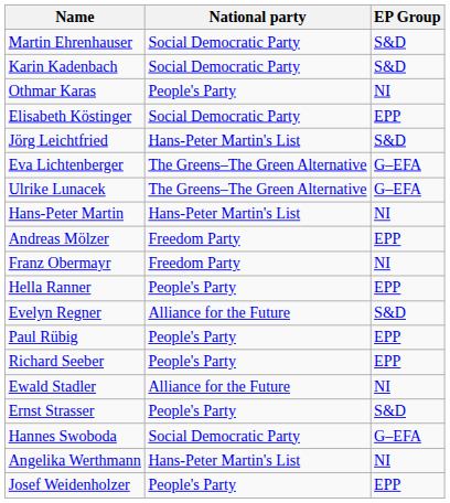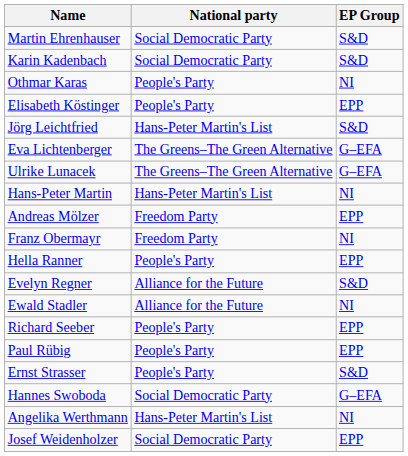 <table class="sortable wikitable">
 <tr>
 <th>Name</th>
 <th>National party</th>
 <th>EP Group</th>
 </tr>
 <tr>
 <td><a href='#'>Martin Ehrenhauser</a></td>
 <td> <a href='#'>Social Democratic Party</a></td>
 <td> <a href='#'>S&D</a></td>
 </tr>
 <tr>
 <td><a href='#'>Karin Kadenbach</a></td>
 <td> <a href='#'>Social Democratic Party</a></td>
 <td> <a href='#'>S&D</a></td>
 </tr>
 <tr>
 <td><a href='#'>Othmar Karas</a></td>
 <td> <a href='#'>People's Party</a></td>
 <td> <a href='#'>NI</a></td>
 </tr>
 <tr>
 <td><a href='#'>Elisabeth Köstinger</a></td>
-<td> <a href='#'>Social Democratic Party</a></td>
+<td> <a href='#'>People's Party</a></td>
 <td> <a href='#'>EPP</a></td>
 </tr>
 <tr>
 <td><a href='#'>Jörg Leichtfried</a></td>
 <td> <a href='#'>Hans-Peter Martin's List</a></td>
 <td> <a href='#'>S&D</a></td>
 </tr>
 <tr>
 <td><a href='#'>Eva Lichtenberger</a></td>
 <td> <a href='#'>The Greens–The Green Alternative</a></td>
 <td> <a href='#'>G–EFA</a></td>
 </tr>
 <tr>
 <td><a href='#'>Ulrike Lunacek</a></td>
 <td> <a href='#'>The Greens–The Green Alternative</a></td>
 <td> <a href='#'>G–EFA</a></td>
 </tr>
 <tr>
 <td><a href='#'>Hans-Peter Martin</a></td>
 <td> <a href='#'>Hans-Peter Martin's List</a></td>
 <td> <a href='#'>NI</a></td>
 </tr>
 <tr>
 <td><a href='#'>Andreas Mölzer</a></td>
 <td> <a href='#'>Freedom Party</a></td>
 <td> <a href='#'>EPP</a></td>
 </tr>
 <tr>
 <td><a href='#'>Franz Obermayr</a></td>
 <td> <a href='#'>Freedom Party</a></td>
 <td> <a href='#'>NI</a></td>
 </tr>
 <tr>
 <td><a href='#'>Hella Ranner</a></td>
 <td> <a href='#'>People's Party</a></td>
 <td> <a href='#'>EPP</a></td>
 </tr>
 <tr>
 <td><a href='#'>Evelyn Regner</a></td>
 <td> <a href='#'>Alliance for the Future</a></td>
 <td> <a href='#'>S&D</a></td>
 </tr>
 <tr>
-<td><a href='#'>Paul Rübig</a></td>
-<td> <a href='#'>People's Party</a></td>
-<td> <a href='#'>EPP</a></td>
+<td><a href='#'>Ewald Stadler</a></td>
+<td> <a href='#'>Alliance for the Future</a></td>
+<td> <a href='#'>NI</a></td>
 </tr>
 <tr>
 <td><a href='#'>Richard Seeber</a></td>
 <td> <a href='#'>People's Party</a></td>
 <td> <a href='#'>EPP</a></td>
 </tr>
 <tr>
-<td><a href='#'>Ewald Stadler</a></td>
-<td> <a href='#'>Alliance for the Future</a></td>
-<td> <a href='#'>NI</a></td>
+<td><a href='#'>Paul Rübig</a></td>
+<td> <a href='#'>People's Party</a></td>
+<td> <a href='#'>EPP</a></td>
 </tr>
 <tr>
 <td><a href='#'>Ernst Strasser</a></td>
 <td> <a href='#'>People's Party</a></td>
 <td> <a href='#'>S&D</a></td>
 </tr>
 <tr>
 <td><a href='#'>Hannes Swoboda</a></td>
 <td> <a href='#'>Social Democratic Party</a></td>
 <td> <a href='#'>G–EFA</a></td>
 </tr>
 <tr>
 <td><a href='#'>Angelika Werthmann</a></td>
 <td> <a href='#'>Hans-Peter Martin's List</a></td>
 <td> <a href='#'>NI</a></td>
 </tr>
 <tr>
 <td><a href='#'>Josef Weidenholzer</a></td>
-<td> <a href='#'>People's Party</a></td>
+<td> <a href='#'>Social Democratic Party</a></td>
 <td> <a href='#'>EPP</a></td>
 </tr>
 </table>
